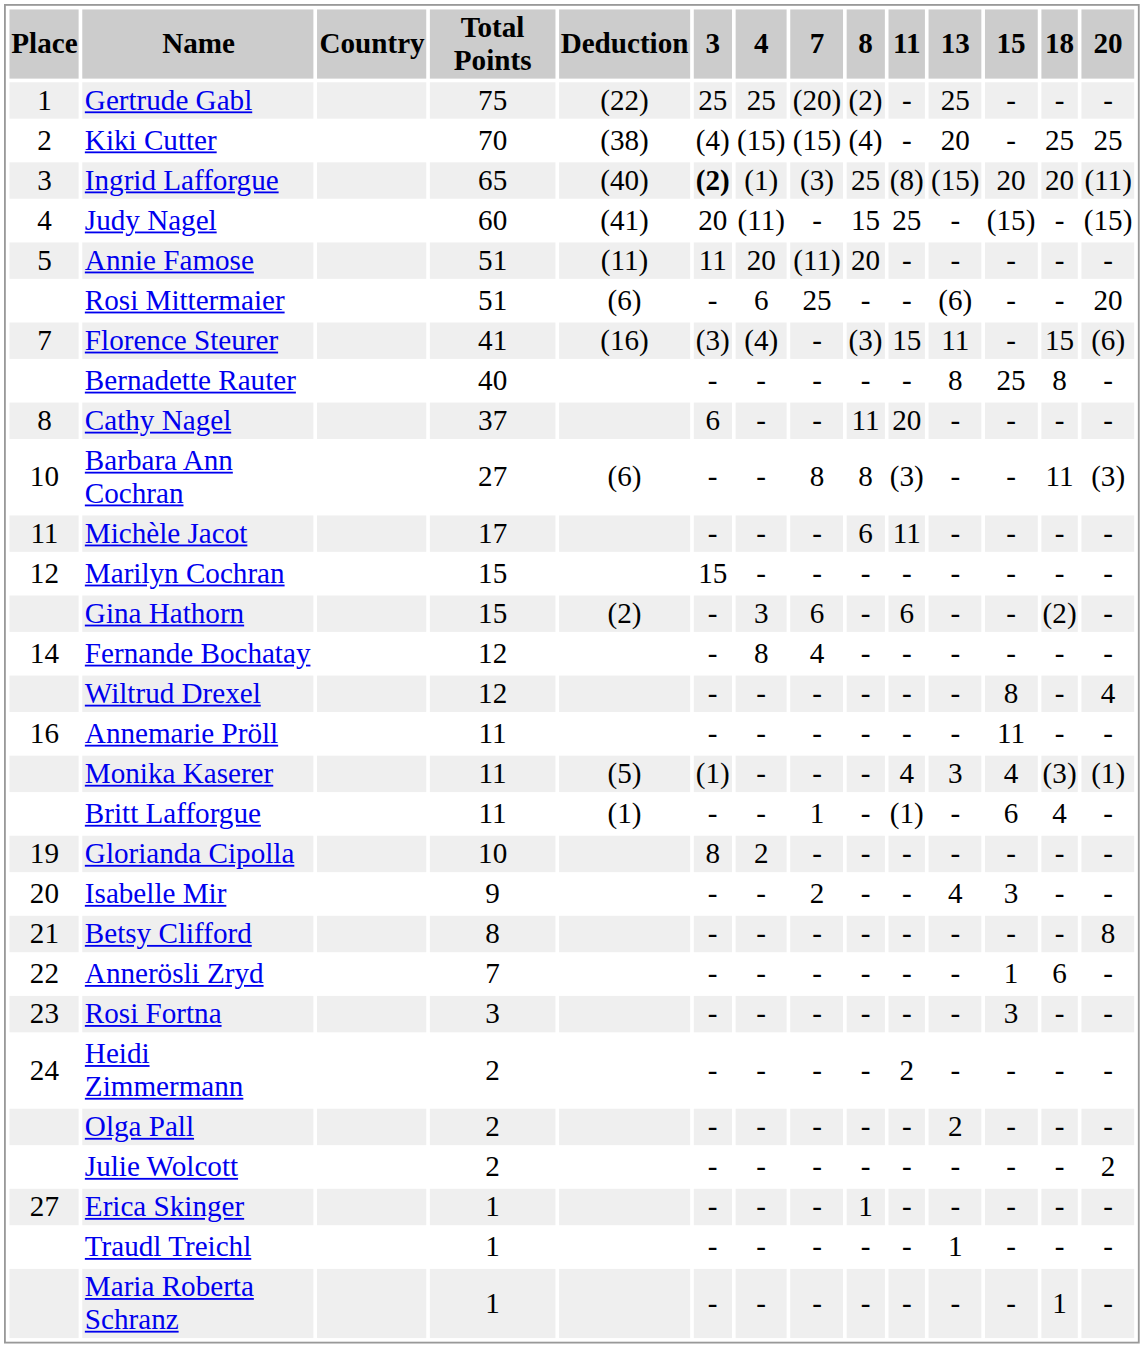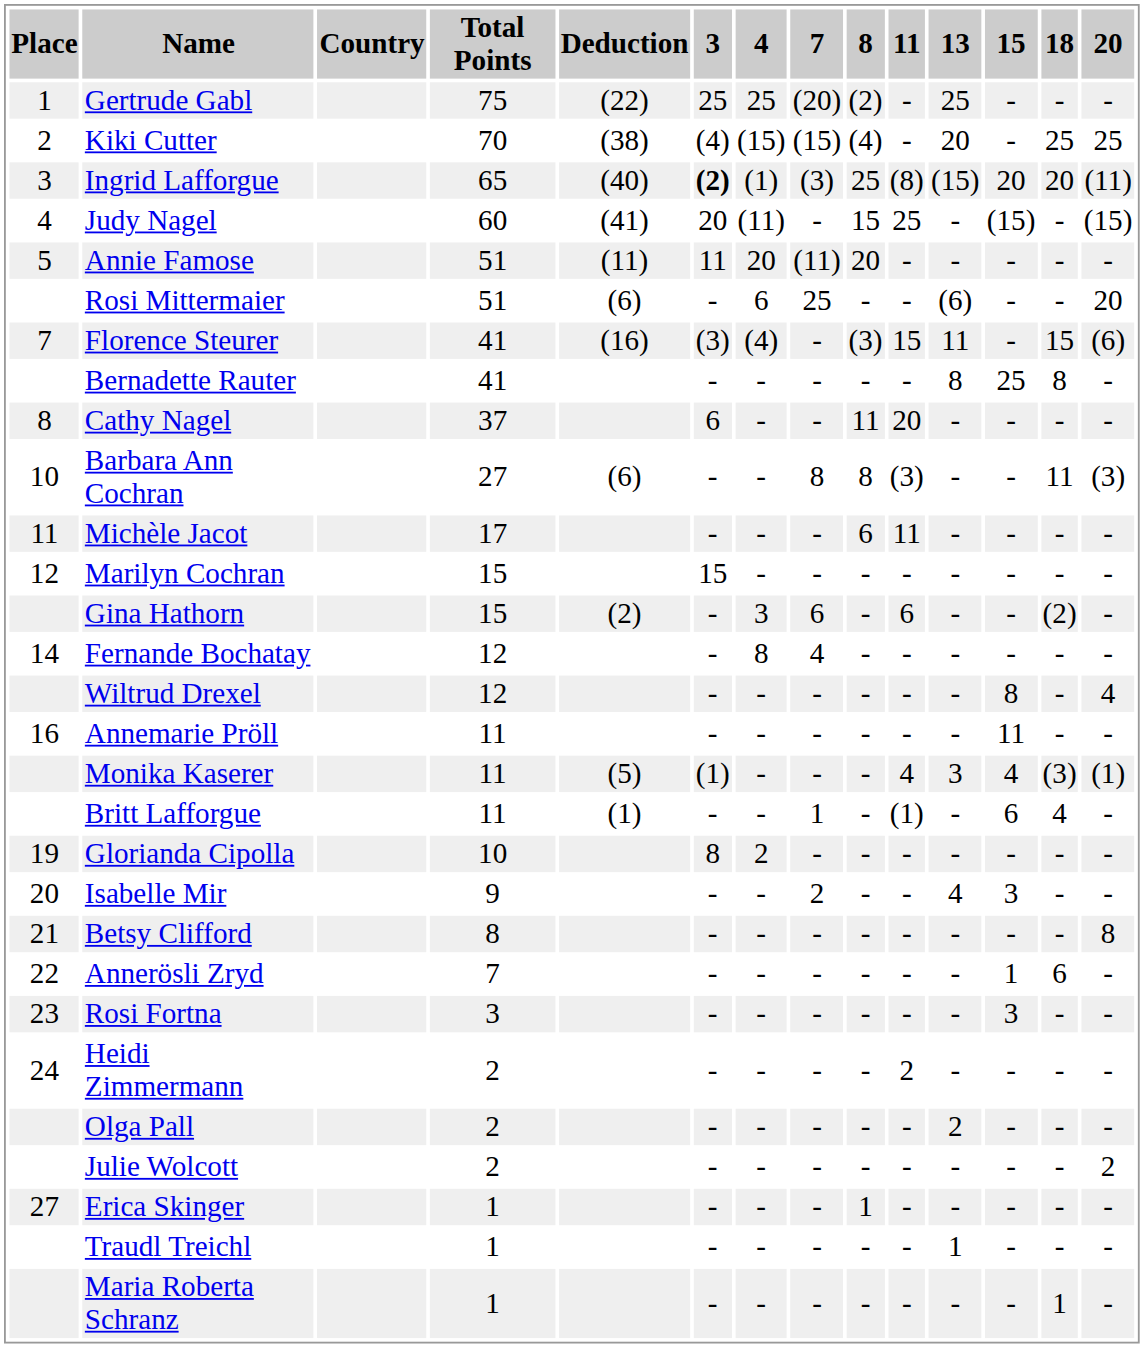 <table border="0" style="border: 1px solid #999; background-color:#FFFFFF; text-align:center">
 <tr align="center" bgcolor="#CCCCCC">
 <th>Place</th>
 <th>Name</th>
 <th>Country</th>
 <th>Total Points</th>
 <th>Deduction</th>
 <th>3</th>
 <th>4</th>
 <th>7</th>
 <th>8</th>
 <th>11</th>
 <th>13</th>
 <th>15</th>
 <th>18</th>
 <th>20</th>
 </tr>
 <tr bgcolor="#EFEFEF">
 <td>1</td>
 <td align="left"><a href='#'>Gertrude Gabl</a></td>
 <td align="left"></td>
 <td>75</td>
 <td>(22)</td>
 <td>25</td>
 <td>25</td>
 <td>(20)</td>
 <td>(2)</td>
 <td>-</td>
 <td>25</td>
 <td>-</td>
 <td>-</td>
 <td>-</td>
 </tr>
 <tr>
 <td>2</td>
 <td align="left"><a href='#'>Kiki Cutter</a></td>
 <td align="left"></td>
 <td>70</td>
 <td>(38)</td>
 <td>(4)</td>
 <td>(15)</td>
 <td>(15)</td>
 <td>(4)</td>
 <td>-</td>
 <td>20</td>
 <td>-</td>
 <td>25</td>
 <td>25</td>
 </tr>
 <tr bgcolor="#EFEFEF">
 <td>3</td>
 <td align="left"><a href='#'>Ingrid Lafforgue</a></td>
 <td align="left"></td>
 <td>65</td>
 <td>(40)</td>
 <td><strong>(2)</strong></td>
 <td>(1)</td>
 <td>(3)</td>
 <td>25</td>
 <td>(8)</td>
 <td>(15)</td>
 <td>20</td>
 <td>20</td>
 <td>(11)</td>
 </tr>
 <tr>
 <td>4</td>
 <td align="left"><a href='#'>Judy Nagel</a></td>
 <td align="left"></td>
 <td>60</td>
 <td>(41)</td>
 <td>20</td>
 <td>(11)</td>
 <td>-</td>
 <td>15</td>
 <td>25</td>
 <td>-</td>
 <td>(15)</td>
 <td>-</td>
 <td>(15)</td>
 </tr>
 <tr bgcolor="#EFEFEF">
 <td>5</td>
 <td align="left"><a href='#'>Annie Famose</a></td>
 <td align="left"></td>
 <td>51</td>
 <td>(11)</td>
 <td>11</td>
 <td>20</td>
 <td>(11)</td>
 <td>20</td>
 <td>-</td>
 <td>-</td>
 <td>-</td>
 <td>-</td>
 <td>-</td>
 </tr>
 <tr>
 <td></td>
 <td align="left"><a href='#'>Rosi Mittermaier</a></td>
 <td align="left"></td>
 <td>51</td>
 <td>(6)</td>
 <td>-</td>
 <td>6</td>
 <td>25</td>
 <td>-</td>
 <td>-</td>
 <td>(6)</td>
 <td>-</td>
 <td>-</td>
 <td>20</td>
 </tr>
 <tr bgcolor="#EFEFEF">
 <td>7</td>
 <td align="left"><a href='#'>Florence Steurer</a></td>
 <td align="left"></td>
 <td>41</td>
 <td>(16)</td>
 <td>(3)</td>
 <td>(4)</td>
 <td>-</td>
 <td>(3)</td>
 <td>15</td>
 <td>11</td>
 <td>-</td>
 <td>15</td>
 <td>(6)</td>
 </tr>
 <tr>
 <td></td>
 <td align="left"><a href='#'>Bernadette Rauter</a></td>
 <td align="left"></td>
-<td>40</td>
+<td>41</td>
 <td></td>
 <td>-</td>
 <td>-</td>
 <td>-</td>
 <td>-</td>
 <td>-</td>
 <td>8</td>
 <td>25</td>
 <td>8</td>
 <td>-</td>
 </tr>
 <tr bgcolor="#EFEFEF">
 <td>8</td>
 <td align="left"><a href='#'>Cathy Nagel</a></td>
 <td align="left"></td>
 <td>37</td>
 <td></td>
 <td>6</td>
 <td>-</td>
 <td>-</td>
 <td>11</td>
 <td>20</td>
 <td>-</td>
 <td>-</td>
 <td>-</td>
 <td>-</td>
 </tr>
 <tr>
 <td>10</td>
 <td align="left"><a href='#'>Barbara Ann Cochran</a></td>
 <td align="left"></td>
 <td>27</td>
 <td>(6)</td>
 <td>-</td>
 <td>-</td>
 <td>8</td>
 <td>8</td>
 <td>(3)</td>
 <td>-</td>
 <td>-</td>
 <td>11</td>
 <td>(3)</td>
 </tr>
 <tr bgcolor="#EFEFEF">
 <td>11</td>
 <td align="left"><a href='#'>Michèle Jacot</a></td>
 <td align="left"></td>
 <td>17</td>
 <td></td>
 <td>-</td>
 <td>-</td>
 <td>-</td>
 <td>6</td>
 <td>11</td>
 <td>-</td>
 <td>-</td>
 <td>-</td>
 <td>-</td>
 </tr>
 <tr>
 <td>12</td>
 <td align="left"><a href='#'>Marilyn Cochran</a></td>
 <td align="left"></td>
 <td>15</td>
 <td></td>
 <td>15</td>
 <td>-</td>
 <td>-</td>
 <td>-</td>
 <td>-</td>
 <td>-</td>
 <td>-</td>
 <td>-</td>
 <td>-</td>
 </tr>
 <tr bgcolor="#EFEFEF">
 <td></td>
 <td align="left"><a href='#'>Gina Hathorn</a></td>
 <td align="left"></td>
 <td>15</td>
 <td>(2)</td>
 <td>-</td>
 <td>3</td>
 <td>6</td>
 <td>-</td>
 <td>6</td>
 <td>-</td>
 <td>-</td>
 <td>(2)</td>
 <td>-</td>
 </tr>
 <tr>
 <td>14</td>
 <td align="left"><a href='#'>Fernande Bochatay</a></td>
 <td align="left"></td>
 <td>12</td>
 <td></td>
 <td>-</td>
 <td>8</td>
 <td>4</td>
 <td>-</td>
 <td>-</td>
 <td>-</td>
 <td>-</td>
 <td>-</td>
 <td>-</td>
 </tr>
 <tr bgcolor="#EFEFEF">
 <td></td>
 <td align="left"><a href='#'>Wiltrud Drexel</a></td>
 <td align="left"></td>
 <td>12</td>
 <td></td>
 <td>-</td>
 <td>-</td>
 <td>-</td>
 <td>-</td>
 <td>-</td>
 <td>-</td>
 <td>8</td>
 <td>-</td>
 <td>4</td>
 </tr>
 <tr>
 <td>16</td>
 <td align="left"><a href='#'>Annemarie Pröll</a></td>
 <td align="left"></td>
 <td>11</td>
 <td></td>
 <td>-</td>
 <td>-</td>
 <td>-</td>
 <td>-</td>
 <td>-</td>
 <td>-</td>
 <td>11</td>
 <td>-</td>
 <td>-</td>
 </tr>
 <tr bgcolor="#EFEFEF">
 <td></td>
 <td align="left"><a href='#'>Monika Kaserer</a></td>
 <td align="left"></td>
 <td>11</td>
 <td>(5)</td>
 <td>(1)</td>
 <td>-</td>
 <td>-</td>
 <td>-</td>
 <td>4</td>
 <td>3</td>
 <td>4</td>
 <td>(3)</td>
 <td>(1)</td>
 </tr>
 <tr>
 <td></td>
 <td align="left"><a href='#'>Britt Lafforgue</a></td>
 <td align="left"></td>
 <td>11</td>
 <td>(1)</td>
 <td>-</td>
 <td>-</td>
 <td>1</td>
 <td>-</td>
 <td>(1)</td>
 <td>-</td>
 <td>6</td>
 <td>4</td>
 <td>-</td>
 </tr>
 <tr bgcolor="#EFEFEF">
 <td>19</td>
 <td align="left"><a href='#'>Glorianda Cipolla</a></td>
 <td align="left"></td>
 <td>10</td>
 <td></td>
 <td>8</td>
 <td>2</td>
 <td>-</td>
 <td>-</td>
 <td>-</td>
 <td>-</td>
 <td>-</td>
 <td>-</td>
 <td>-</td>
 </tr>
 <tr>
 <td>20</td>
 <td align="left"><a href='#'>Isabelle Mir</a></td>
 <td align="left"></td>
 <td>9</td>
 <td></td>
 <td>-</td>
 <td>-</td>
 <td>2</td>
 <td>-</td>
 <td>-</td>
 <td>4</td>
 <td>3</td>
 <td>-</td>
 <td>-</td>
 </tr>
 <tr bgcolor="#EFEFEF">
 <td>21</td>
 <td align="left"><a href='#'>Betsy Clifford</a></td>
 <td align="left"></td>
 <td>8</td>
 <td></td>
 <td>-</td>
 <td>-</td>
 <td>-</td>
 <td>-</td>
 <td>-</td>
 <td>-</td>
 <td>-</td>
 <td>-</td>
 <td>8</td>
 </tr>
 <tr>
 <td>22</td>
 <td align="left"><a href='#'>Annerösli Zryd</a></td>
 <td align="left"></td>
 <td>7</td>
 <td></td>
 <td>-</td>
 <td>-</td>
 <td>-</td>
 <td>-</td>
 <td>-</td>
 <td>-</td>
 <td>1</td>
 <td>6</td>
 <td>-</td>
 </tr>
 <tr bgcolor="#EFEFEF">
 <td>23</td>
 <td align="left"><a href='#'>Rosi Fortna</a></td>
 <td align="left"></td>
 <td>3</td>
 <td></td>
 <td>-</td>
 <td>-</td>
 <td>-</td>
 <td>-</td>
 <td>-</td>
 <td>-</td>
 <td>3</td>
 <td>-</td>
 <td>-</td>
 </tr>
 <tr>
 <td>24</td>
 <td align="left"><a href='#'>Heidi Zimmermann</a></td>
 <td align="left"></td>
 <td>2</td>
 <td></td>
 <td>-</td>
 <td>-</td>
 <td>-</td>
 <td>-</td>
 <td>2</td>
 <td>-</td>
 <td>-</td>
 <td>-</td>
 <td>-</td>
 </tr>
 <tr bgcolor="#EFEFEF">
 <td></td>
 <td align="left"><a href='#'>Olga Pall</a></td>
 <td align="left"></td>
 <td>2</td>
 <td></td>
 <td>-</td>
 <td>-</td>
 <td>-</td>
 <td>-</td>
 <td>-</td>
 <td>2</td>
 <td>-</td>
 <td>-</td>
 <td>-</td>
 </tr>
 <tr>
 <td></td>
 <td align="left"><a href='#'>Julie Wolcott</a></td>
 <td align="left"></td>
 <td>2</td>
 <td></td>
 <td>-</td>
 <td>-</td>
 <td>-</td>
 <td>-</td>
 <td>-</td>
 <td>-</td>
 <td>-</td>
 <td>-</td>
 <td>2</td>
 </tr>
 <tr bgcolor="#EFEFEF">
 <td>27</td>
 <td align="left"><a href='#'>Erica Skinger</a></td>
 <td align="left"></td>
 <td>1</td>
 <td></td>
 <td>-</td>
 <td>-</td>
 <td>-</td>
 <td>1</td>
 <td>-</td>
 <td>-</td>
 <td>-</td>
 <td>-</td>
 <td>-</td>
 </tr>
 <tr>
 <td></td>
 <td align="left"><a href='#'>Traudl Treichl</a></td>
 <td align="left"></td>
 <td>1</td>
 <td></td>
 <td>-</td>
 <td>-</td>
 <td>-</td>
 <td>-</td>
 <td>-</td>
 <td>1</td>
 <td>-</td>
 <td>-</td>
 <td>-</td>
 </tr>
 <tr bgcolor="#EFEFEF">
 <td></td>
 <td align="left"><a href='#'>Maria Roberta Schranz</a></td>
 <td align="left"></td>
 <td>1</td>
 <td></td>
 <td>-</td>
 <td>-</td>
 <td>-</td>
 <td>-</td>
 <td>-</td>
 <td>-</td>
 <td>-</td>
 <td>1</td>
 <td>-</td>
 </tr>
 </table>
